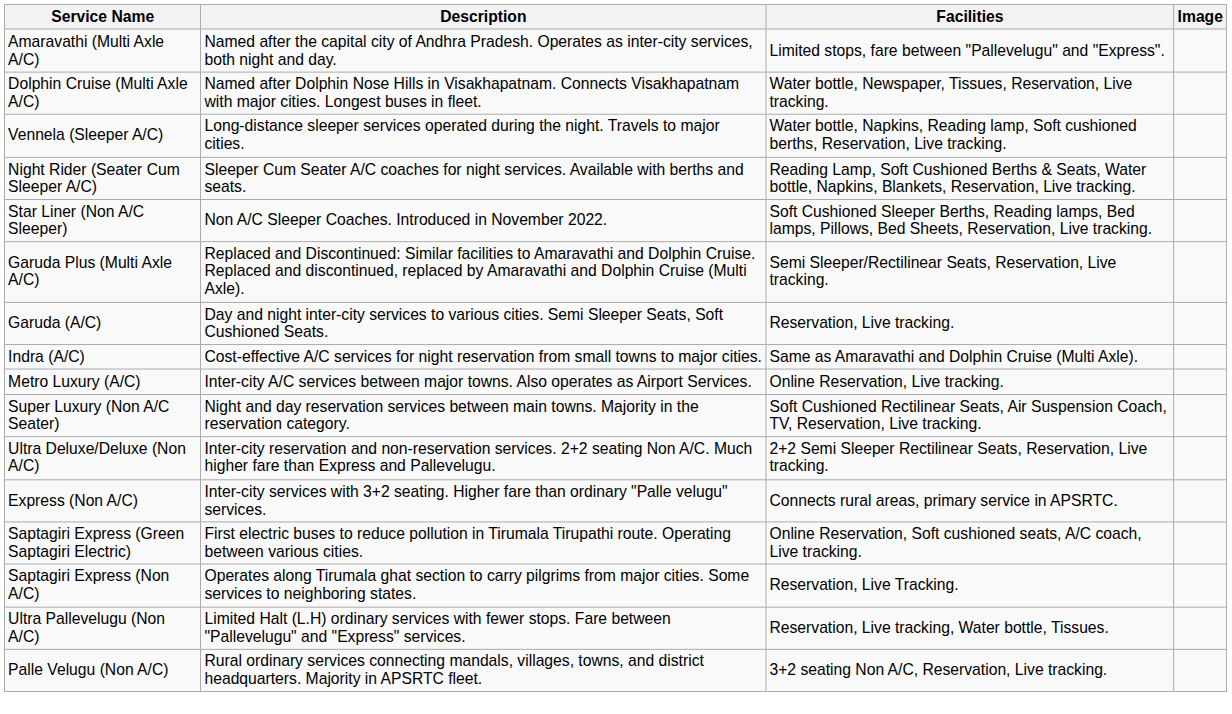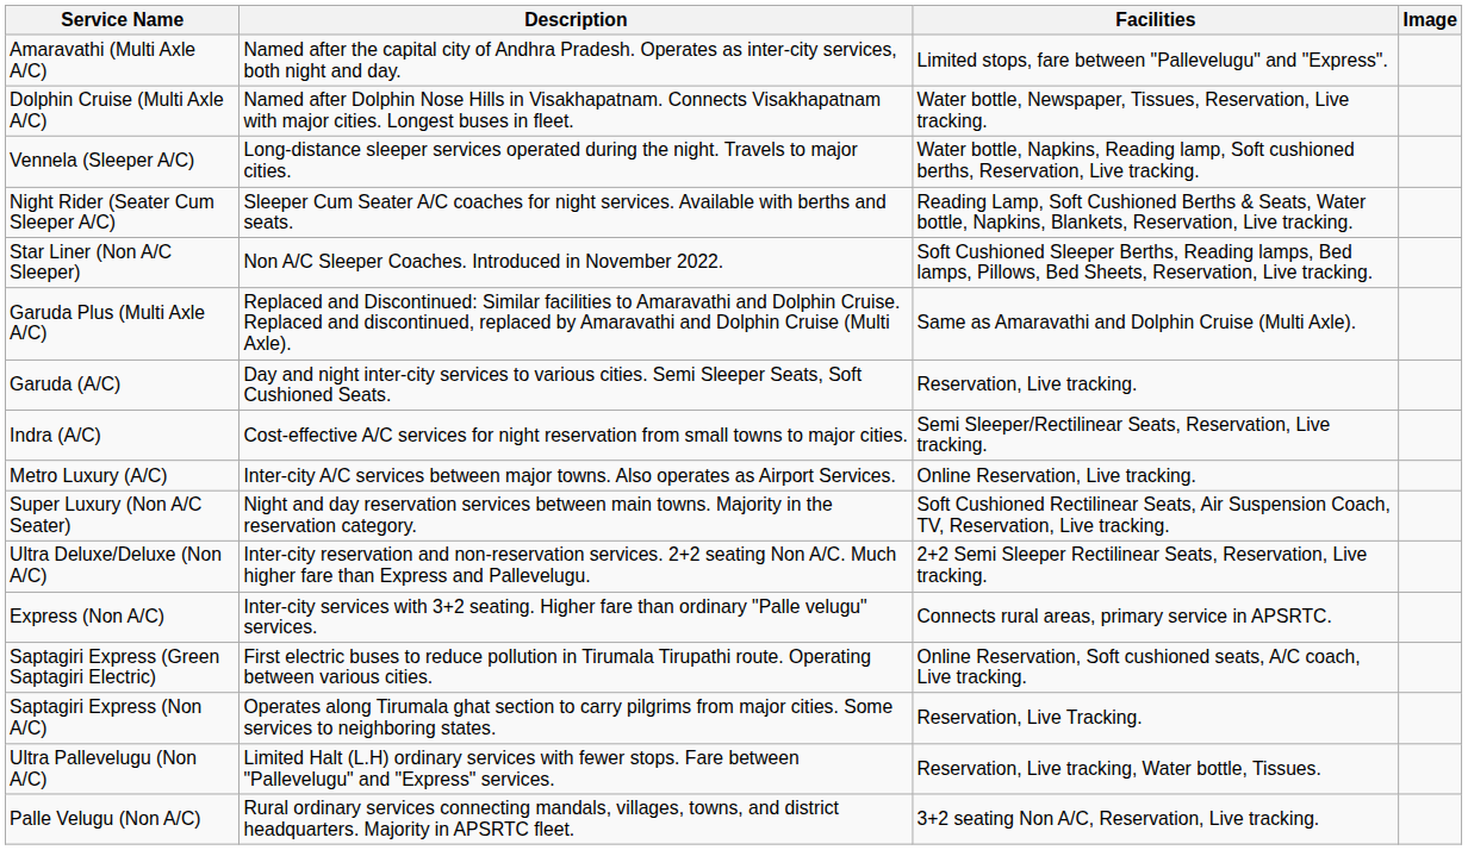 <table class="wikitable sortable static-row-numbers">
 <tr>
 <th>Service Name</th>
 <th>Description</th>
 <th>Facilities</th>
 <th>Image</th>
 </tr>
 <tr>
 <td>Amaravathi (Multi Axle A/C)</td>
 <td>Named after the capital city of Andhra Pradesh. Operates as inter-city services, both night and day.</td>
 <td>Limited stops, fare between "Pallevelugu" and "Express".</td>
 <td></td>
 </tr>
 <tr>
 <td>Dolphin Cruise (Multi Axle A/C)</td>
 <td>Named after Dolphin Nose Hills in Visakhapatnam. Connects Visakhapatnam with major cities. Longest buses in fleet.</td>
 <td>Water bottle, Newspaper, Tissues, Reservation, Live tracking.</td>
 <td></td>
 </tr>
 <tr>
 <td>Vennela (Sleeper A/C)</td>
 <td>Long-distance sleeper services operated during the night. Travels to major cities.</td>
 <td>Water bottle, Napkins, Reading lamp, Soft cushioned berths, Reservation, Live tracking.</td>
 <td></td>
 </tr>
 <tr>
 <td>Night Rider (Seater Cum Sleeper A/C)</td>
 <td>Sleeper Cum Seater A/C coaches for night services. Available with berths and seats.</td>
 <td>Reading Lamp, Soft Cushioned Berths & Seats, Water bottle, Napkins, Blankets, Reservation, Live tracking.</td>
 <td></td>
 </tr>
 <tr>
 <td>Star Liner (Non A/C Sleeper)</td>
 <td>Non A/C Sleeper Coaches. Introduced in November 2022.</td>
 <td>Soft Cushioned Sleeper Berths, Reading lamps, Bed lamps, Pillows, Bed Sheets, Reservation, Live tracking.</td>
 <td></td>
 </tr>
 <tr>
 <td>Garuda Plus (Multi Axle A/C)</td>
 <td>Replaced and Discontinued: Similar facilities to Amaravathi and Dolphin Cruise. Replaced and discontinued, replaced by Amaravathi and Dolphin Cruise (Multi Axle).</td>
-<td>Semi Sleeper/Rectilinear Seats, Reservation, Live tracking.</td>
+<td>Same as Amaravathi and Dolphin Cruise (Multi Axle).</td>
 <td></td>
 </tr>
 <tr>
 <td>Garuda (A/C)</td>
 <td>Day and night inter-city services to various cities. Semi Sleeper Seats, Soft Cushioned Seats.</td>
 <td>Reservation, Live tracking.</td>
 <td></td>
 </tr>
 <tr>
 <td>Indra (A/C)</td>
 <td>Cost-effective A/C services for night reservation from small towns to major cities.</td>
-<td>Same as Amaravathi and Dolphin Cruise (Multi Axle).</td>
+<td>Semi Sleeper/Rectilinear Seats, Reservation, Live tracking.</td>
 <td></td>
 </tr>
 <tr>
 <td>Metro Luxury (A/C)</td>
 <td>Inter-city A/C services between major towns. Also operates as Airport Services.</td>
 <td>Online Reservation, Live tracking.</td>
 <td></td>
 </tr>
 <tr>
 <td>Super Luxury (Non A/C Seater)</td>
 <td>Night and day reservation services between main towns. Majority in the reservation category.</td>
 <td>Soft Cushioned Rectilinear Seats, Air Suspension Coach, TV, Reservation, Live tracking.</td>
 <td></td>
 </tr>
 <tr>
 <td>Ultra Deluxe/Deluxe (Non A/C)</td>
 <td>Inter-city reservation and non-reservation services. 2+2 seating Non A/C. Much higher fare than Express and Pallevelugu.</td>
 <td>2+2 Semi Sleeper Rectilinear Seats, Reservation, Live tracking.</td>
 <td></td>
 </tr>
 <tr>
 <td>Express (Non A/C)</td>
 <td>Inter-city services with 3+2 seating. Higher fare than ordinary "Palle velugu" services.</td>
 <td>Connects rural areas, primary service in APSRTC.</td>
 <td></td>
 </tr>
 <tr>
 <td>Saptagiri Express (Green Saptagiri Electric)</td>
 <td>First electric buses to reduce pollution in Tirumala Tirupathi route. Operating between various cities.</td>
 <td>Online Reservation, Soft cushioned seats, A/C coach, Live tracking.</td>
 <td></td>
 </tr>
 <tr>
 <td>Saptagiri Express (Non A/C)</td>
 <td>Operates along Tirumala ghat section to carry pilgrims from major cities. Some services to neighboring states.</td>
 <td>Reservation, Live Tracking.</td>
 <td></td>
 </tr>
 <tr>
 <td>Ultra Pallevelugu (Non A/C)</td>
 <td>Limited Halt (L.H) ordinary services with fewer stops. Fare between "Pallevelugu" and "Express" services.</td>
 <td>Reservation, Live tracking, Water bottle, Tissues.</td>
 <td></td>
 </tr>
 <tr>
 <td>Palle Velugu (Non A/C)</td>
 <td>Rural ordinary services connecting mandals, villages, towns, and district headquarters. Majority in APSRTC fleet.</td>
 <td>3+2 seating Non A/C, Reservation, Live tracking.</td>
 <td></td>
 </tr>
 </table>
